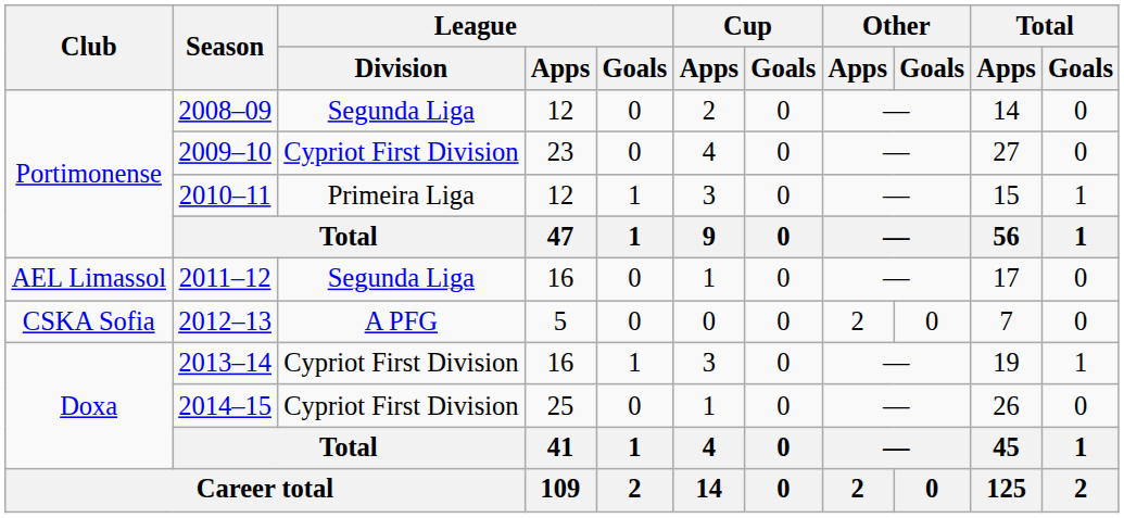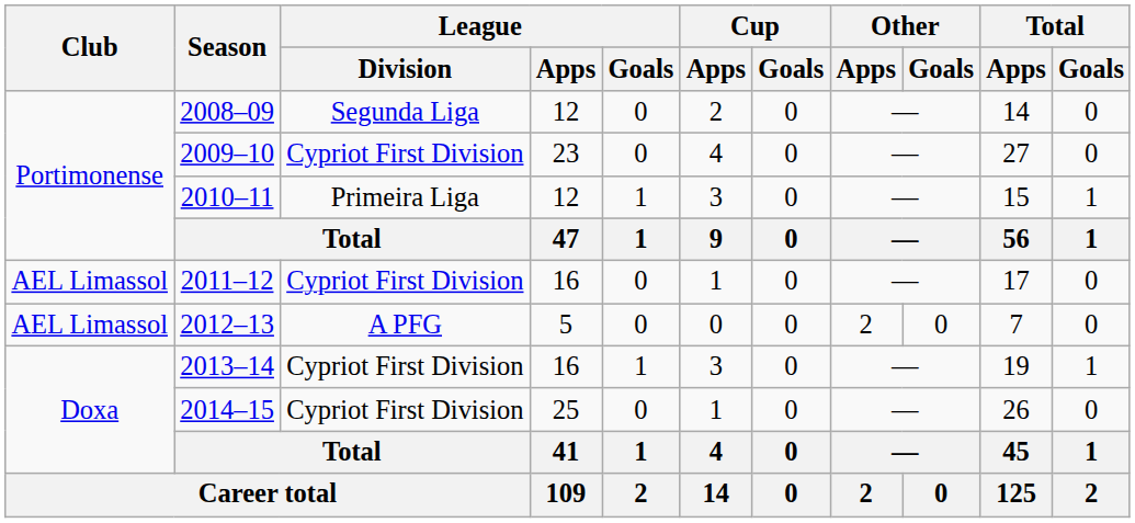 <table class="wikitable" style="text-align: center;">
 <tr>
 <th rowspan="2">Club</th>
 <th rowspan="2">Season</th>
 <th colspan="3">League</th>
 <th colspan="2">Cup</th>
 <th colspan="2">Other</th>
 <th colspan="2">Total</th>
 </tr>
 <tr>
 <th>Division</th>
 <th>Apps</th>
 <th>Goals</th>
 <th>Apps</th>
 <th>Goals</th>
 <th>Apps</th>
 <th>Goals</th>
 <th>Apps</th>
 <th>Goals</th>
 </tr>
 <tr>
 <td rowspan="4"><a href='#'>Portimonense</a></td>
 <td><a href='#'>2008–09</a></td>
 <td><a href='#'>Segunda Liga</a></td>
 <td>12</td>
 <td>0</td>
 <td>2</td>
 <td>0</td>
 <td colspan="2">—</td>
 <td>14</td>
 <td>0</td>
 </tr>
 <tr>
 <td><a href='#'>2009–10</a></td>
 <td><a href='#'>Cypriot First Division</a></td>
 <td>23</td>
 <td>0</td>
 <td>4</td>
 <td>0</td>
 <td colspan="2">—</td>
 <td>27</td>
 <td>0</td>
 </tr>
 <tr>
 <td><a href='#'>2010–11</a></td>
 <td>Primeira Liga</td>
 <td>12</td>
 <td>1</td>
 <td>3</td>
 <td>0</td>
 <td colspan="2">—</td>
 <td>15</td>
 <td>1</td>
 </tr>
 <tr>
 <th colspan="2">Total</th>
 <th>47</th>
 <th>1</th>
 <th>9</th>
 <th>0</th>
 <th colspan="2">—</th>
 <th>56</th>
 <th>1</th>
 </tr>
 <tr>
 <td><a href='#'>AEL Limassol</a></td>
 <td><a href='#'>2011–12</a></td>
-<td><a href='#'>Segunda Liga</a></td>
+<td><a href='#'>Cypriot First Division</a></td>
 <td>16</td>
 <td>0</td>
 <td>1</td>
 <td>0</td>
 <td colspan="2">—</td>
 <td>17</td>
 <td>0</td>
 </tr>
 <tr>
-<td><a href='#'>CSKA Sofia</a></td>
+<td><a href='#'>AEL Limassol</a></td>
 <td><a href='#'>2012–13</a></td>
 <td><a href='#'>A PFG</a></td>
 <td>5</td>
 <td>0</td>
 <td>0</td>
 <td>0</td>
 <td>2</td>
 <td>0</td>
 <td>7</td>
 <td>0</td>
 </tr>
 <tr>
 <td rowspan="3"><a href='#'>Doxa</a></td>
 <td><a href='#'>2013–14</a></td>
 <td>Cypriot First Division</td>
 <td>16</td>
 <td>1</td>
 <td>3</td>
 <td>0</td>
 <td colspan="2">—</td>
 <td>19</td>
 <td>1</td>
 </tr>
 <tr>
 <td><a href='#'>2014–15</a></td>
 <td>Cypriot First Division</td>
 <td>25</td>
 <td>0</td>
 <td>1</td>
 <td>0</td>
 <td colspan="2">—</td>
 <td>26</td>
 <td>0</td>
 </tr>
 <tr>
 <th colspan="2">Total</th>
 <th>41</th>
 <th>1</th>
 <th>4</th>
 <th>0</th>
 <th colspan="2">—</th>
 <th>45</th>
 <th>1</th>
 </tr>
 <tr>
 <th colspan="3">Career total</th>
 <th>109</th>
 <th>2</th>
 <th>14</th>
 <th>0</th>
 <th>2</th>
 <th>0</th>
 <th>125</th>
 <th>2</th>
 </tr>
 </table>
